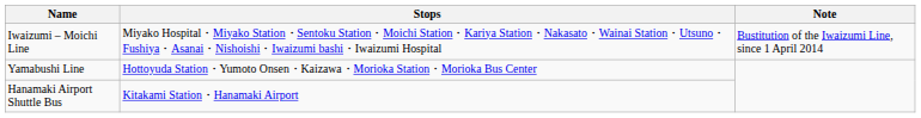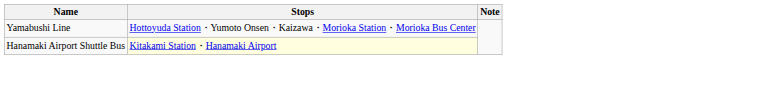 <table class="wikitable">
 <tr>
 <th>Name</th>
 <th>Stops</th>
 <th>Note</th>
 </tr>
 <tr>
-<td>Iwaizumi – Moichi Line</td>
-<td>Miyako Hospital・<a href='#'>Miyako Station</a>・<a href='#'>Sentoku Station</a>・<a href='#'>Moichi Station</a>・<a href='#'>Kariya Station</a>・<a href='#'>Nakasato</a>・<a href='#'>Wainai Station</a>・<a href='#'>Utsuno</a>・<a href='#'>Fushiya</a>・<a href='#'>Asanai</a>・<a href='#'>Nishoishi</a>・<a href='#'>Iwaizumi bashi</a>・Iwaizumi Hospital</td>
-<td><a href='#'>Bustitution</a> of the <a href='#'>Iwaizumi Line</a>, since 1 April 2014</td>
-</tr>
-<tr>
 <td>Yamabushi Line</td>
 <td><a href='#'>Hottoyuda Station</a>・Yumoto Onsen・Kaizawa・<a href='#'>Morioka Station</a>・<a href='#'>Morioka Bus Center</a></td>
 </tr>
 <tr>
 <td>Hanamaki Airport Shuttle Bus</td>
-<td><a href='#'>Kitakami Station</a>・<a href='#'>Hanamaki Airport</a></td>
+<td style="background: lightyellow;"><a href='#'>Kitakami Station</a>・<a href='#'>Hanamaki Airport</a></td>
 </tr>
 </table>
